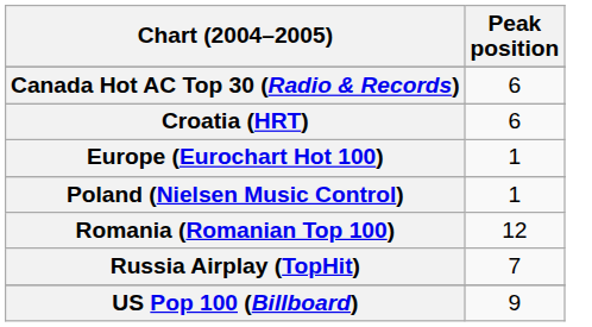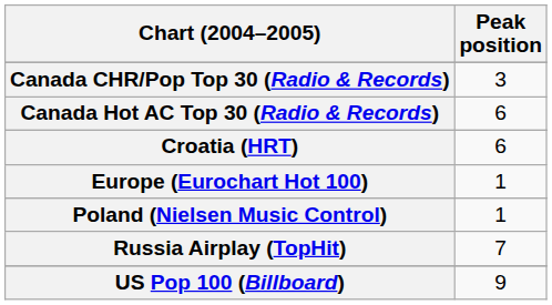 <table class="wikitable sortable plainrowheaders" style="text-align:center">
 <tr>
 <th>Chart (2004–2005)</th>
 <th>Peak<br>position</th>
 </tr>
 <tr>
 </tr>
 <tr>
 </tr>
 <tr>
 </tr>
 <tr>
+</tr>
+<tr>
+<th scope="row">Canada CHR/Pop Top 30 (<em><a href='#'>Radio & Records</a></em>)</th>
+<td>3</td>
 </tr>
 <tr>
 <th scope="row">Canada Hot AC Top 30 (<em><a href='#'>Radio & Records</a></em>)</th>
 <td>6</td>
 </tr>
 <tr>
 </tr>
 <tr>
 <th scope="row">Croatia (<a href='#'>HRT</a>)</th>
 <td>6</td>
 </tr>
 <tr>
 <th scope="row">Europe (<a href='#'>Eurochart Hot 100</a>)</th>
 <td>1</td>
 </tr>
 <tr>
 </tr>
 <tr>
 </tr>
 <tr>
 </tr>
 <tr>
 </tr>
 <tr>
 </tr>
 <tr>
 </tr>
 <tr>
 </tr>
 <tr>
 </tr>
 <tr>
 </tr>
 <tr>
 </tr>
 <tr>
 <th scope="row">Poland (<a href='#'>Nielsen Music Control</a>)</th>
 <td>1</td>
 </tr>
 <tr>
-<th scope="row">Romania (<a href='#'>Romanian Top 100</a>)</th>
-<td>12</td>
-</tr>
-<tr>
 <th scope="row">Russia Airplay (<a href='#'>TopHit</a>)</th>
 <td>7</td>
 </tr>
 <tr>
 </tr>
 <tr>
 </tr>
 <tr>
 </tr>
 <tr>
 </tr>
 <tr>
 </tr>
 <tr>
 </tr>
 <tr>
 </tr>
 <tr>
 </tr>
 <tr>
 </tr>
 <tr>
 </tr>
 <tr>
 <th scope="row">US <a href='#'>Pop 100</a> (<em><a href='#'>Billboard</a></em>)</th>
 <td>9</td>
 </tr>
 </table>
